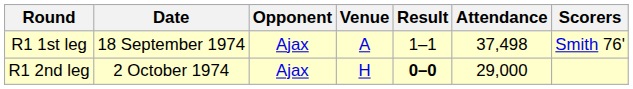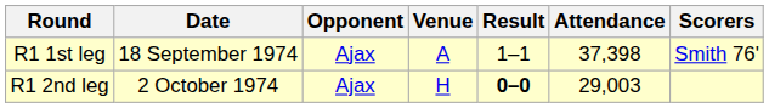 <table class="wikitable" style="font-size:100%; text-align:center">
 <tr>
 <th>Round</th>
 <th>Date</th>
 <th>Opponent</th>
 <th>Venue</th>
 <th>Result</th>
 <th>Attendance</th>
 <th>Scorers</th>
 </tr>
 <tr style="background-color: #FFFFCC;">
 <td>R1 1st leg</td>
 <td>18 September 1974</td>
 <td><a href='#'>Ajax</a></td>
 <td><a href='#'>A</a></td>
 <td>1–1</td>
-<td>37,498</td>
+<td>37,398</td>
 <td><a href='#'>Smith</a> 76'</td>
 </tr>
 <tr style="background-color: #FFFFCC;">
 <td>R1 2nd leg</td>
 <td>2 October 1974</td>
 <td><a href='#'>Ajax</a></td>
 <td><a href='#'>H</a></td>
 <td><strong>0–0</strong></td>
-<td>29,000</td>
+<td>29,003</td>
 <td></td>
 </tr>
 </table>
